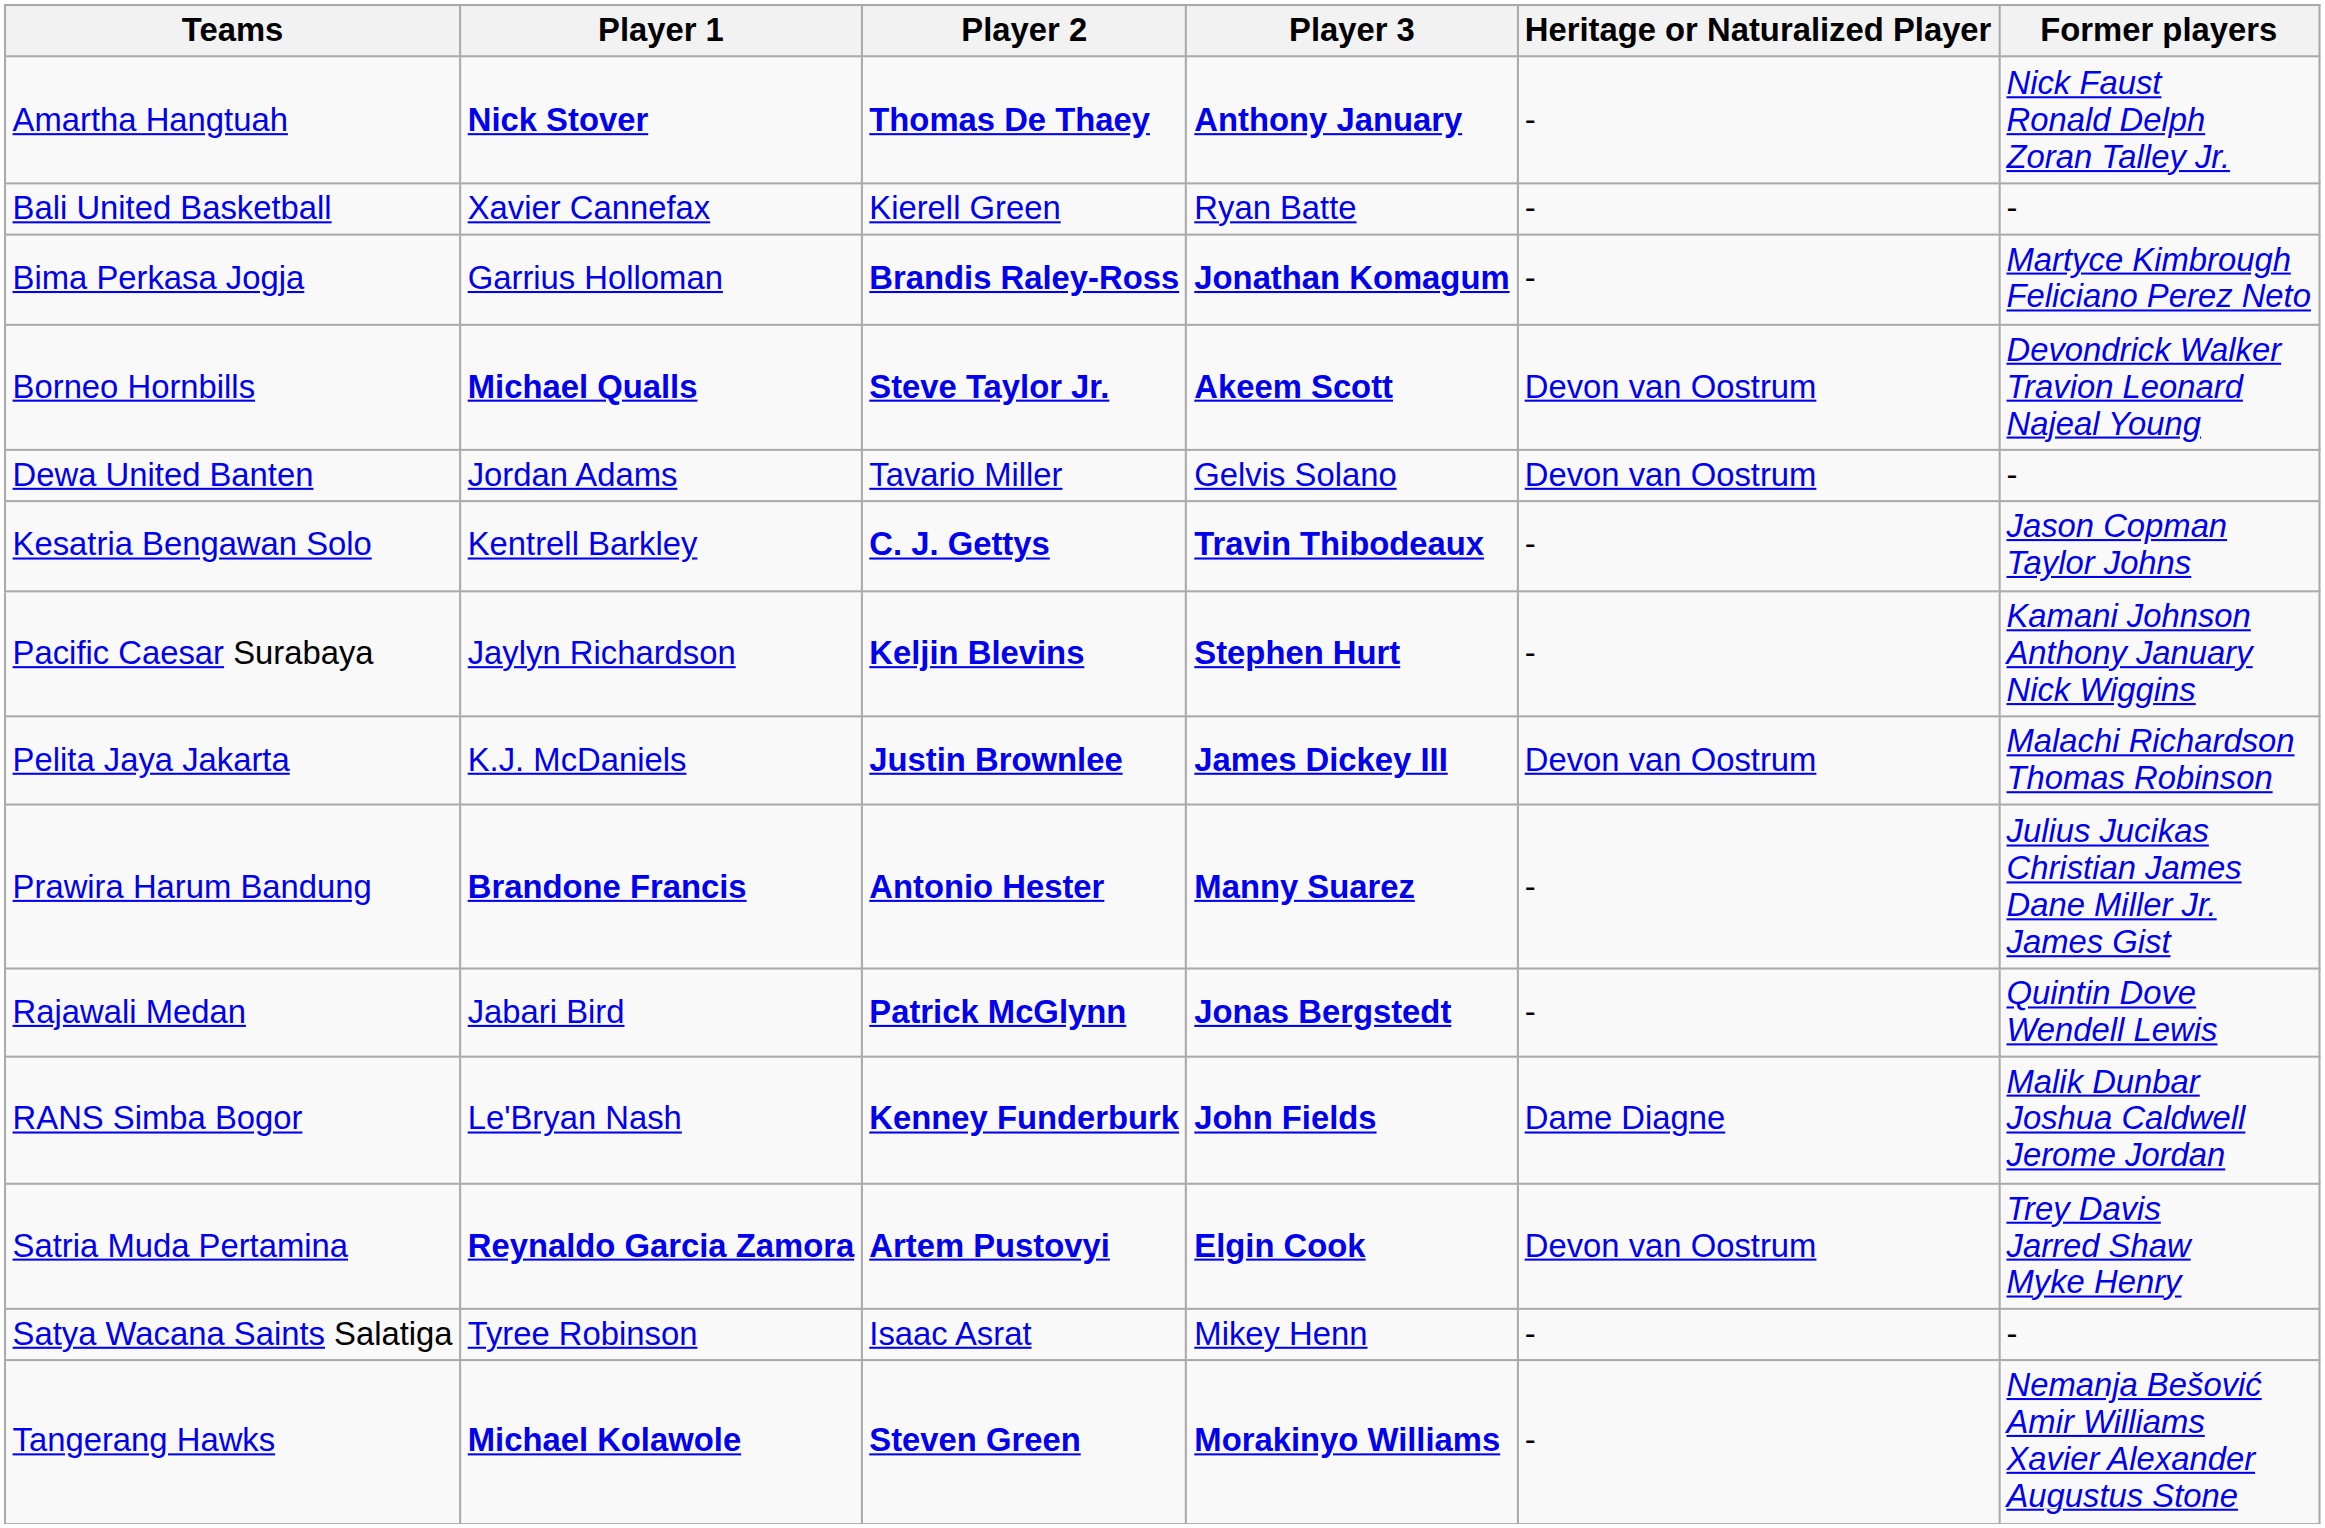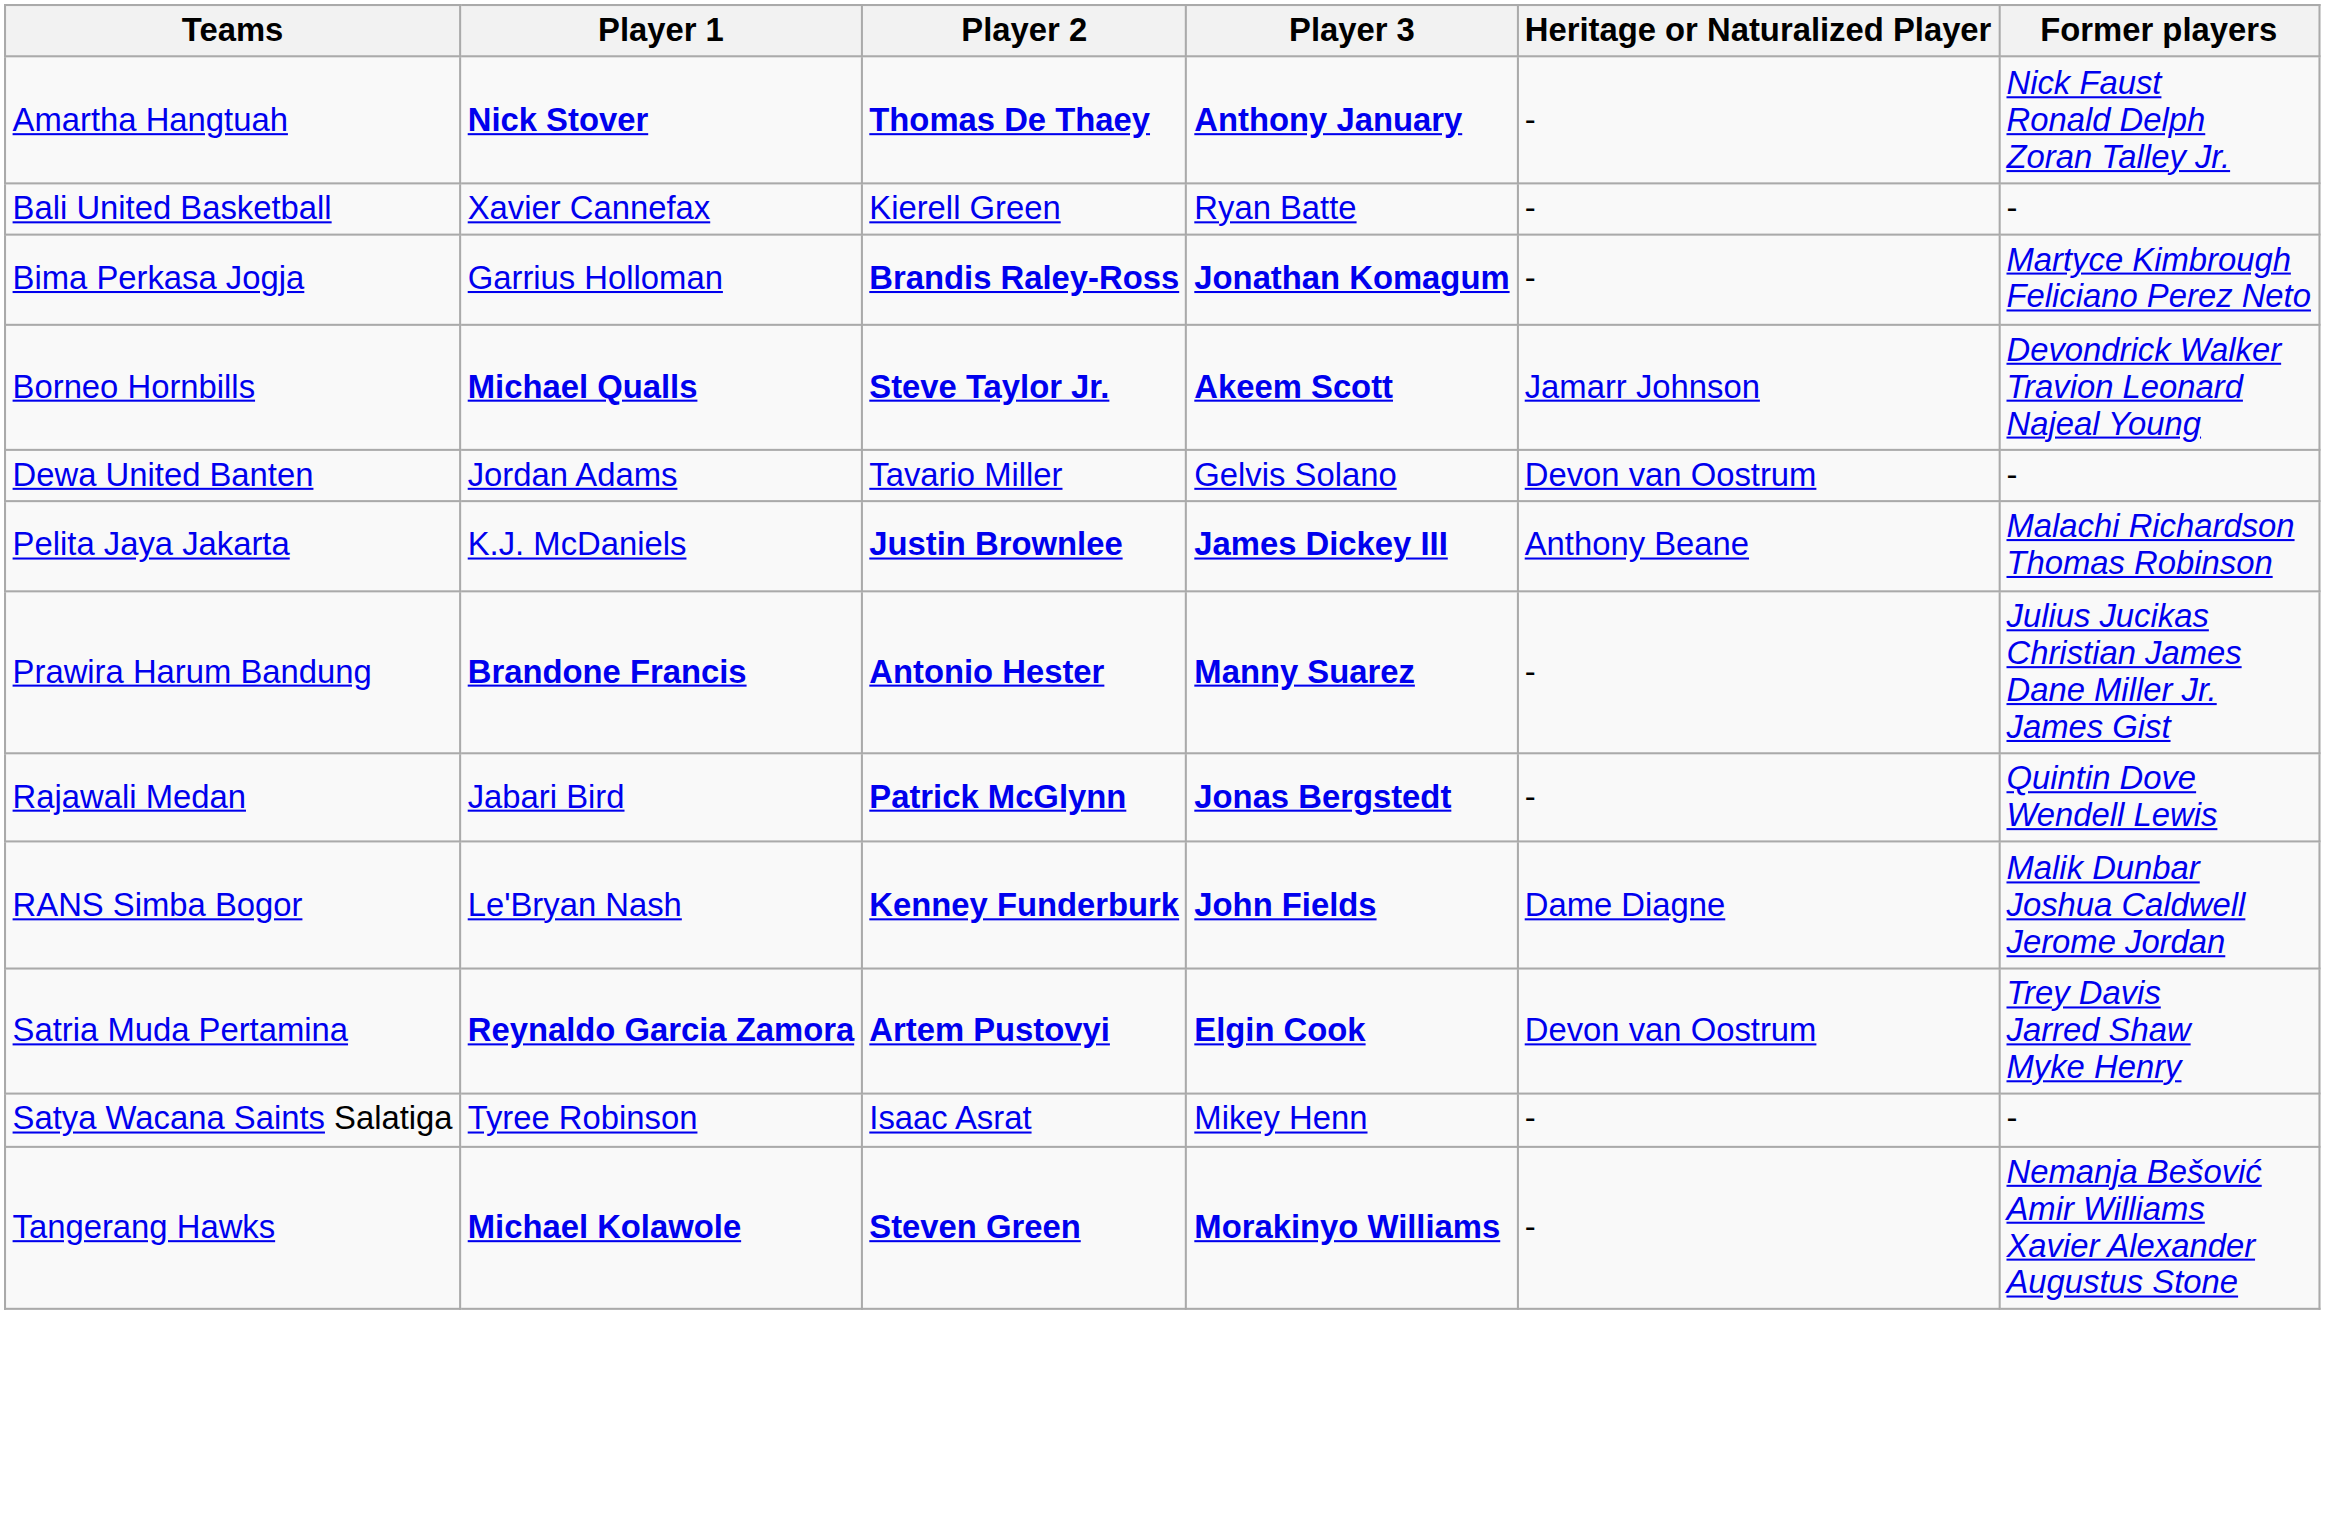 <table class="wikitable sortable">
 <tr>
 <th>Teams</th>
 <th>Player 1</th>
 <th>Player 2</th>
 <th>Player 3</th>
 <th>Heritage or Naturalized Player</th>
 <th>Former players</th>
 </tr>
 <tr>
 <td><a href='#'>Amartha Hangtuah</a></td>
 <td> <strong><a href='#'>Nick Stover</a></strong></td>
 <td> <strong><a href='#'>Thomas De Thaey</a></strong></td>
 <td> <strong><a href='#'>Anthony January</a></strong></td>
 <td>-</td>
 <td> <em><a href='#'>Nick Faust</a></em><br> <em><a href='#'>Ronald Delph</a></em><br> <em><a href='#'>Zoran Talley Jr.</a></em></td>
 </tr>
 <tr>
 <td><a href='#'>Bali United Basketball</a></td>
 <td> <a href='#'>Xavier Cannefax</a></td>
 <td> <a href='#'>Kierell Green</a></td>
 <td> <a href='#'>Ryan Batte</a></td>
 <td>-</td>
 <td>-</td>
 </tr>
 <tr>
 <td><a href='#'>Bima Perkasa Jogja</a></td>
 <td> <a href='#'>Garrius Holloman</a></td>
 <td> <strong><a href='#'>Brandis Raley-Ross</a></strong></td>
 <td> <strong><a href='#'>Jonathan Komagum</a></strong></td>
 <td>-</td>
 <td> <em><a href='#'>Martyce Kimbrough</a></em><br> <em><a href='#'>Feliciano Perez Neto</a></em></td>
 </tr>
 <tr>
 <td><a href='#'>Borneo Hornbills</a></td>
 <td> <strong><a href='#'>Michael Qualls</a></strong></td>
 <td> <strong><a href='#'>Steve Taylor Jr.</a></strong></td>
 <td> <strong><a href='#'>Akeem Scott</a></strong></td>
-<td> <a href='#'>Devon van Oostrum</a></td>
+<td> <a href='#'>Jamarr Johnson</a></td>
 <td> <em><a href='#'>Devondrick Walker</a></em><br> <em><a href='#'>Travion Leonard</a></em><br> <em><a href='#'>Najeal Young</a></em></td>
 </tr>
 <tr>
 <td><a href='#'>Dewa United Banten</a></td>
 <td> <a href='#'>Jordan Adams</a></td>
 <td> <a href='#'>Tavario Miller</a></td>
 <td> <a href='#'>Gelvis Solano</a></td>
 <td> <a href='#'>Devon van Oostrum</a></td>
 <td>-</td>
 </tr>
 <tr>
-<td><a href='#'>Kesatria Bengawan Solo</a></td>
-<td> <a href='#'>Kentrell Barkley</a></td>
-<td> <strong><a href='#'>C. J. Gettys</a></strong></td>
-<td> <strong><a href='#'>Travin Thibodeaux</a></strong></td>
-<td>-</td>
-<td> <em><a href='#'>Jason Copman</a></em><br> <em><a href='#'>Taylor Johns</a></em></td>
-</tr>
-<tr>
-<td><a href='#'>Pacific Caesar</a> Surabaya</td>
-<td> <a href='#'>Jaylyn Richardson</a></td>
-<td> <strong><a href='#'>Keljin Blevins</a></strong></td>
-<td> <strong><a href='#'>Stephen Hurt</a></strong></td>
-<td>-</td>
-<td> <em><a href='#'>Kamani Johnson</a></em><br> <em><a href='#'>Anthony January</a></em><br> <em><a href='#'>Nick Wiggins</a></em></td>
-</tr>
-<tr>
 <td><a href='#'>Pelita Jaya Jakarta</a></td>
 <td> <a href='#'>K.J. McDaniels</a></td>
 <td> <strong><a href='#'>Justin Brownlee</a></strong></td>
 <td> <strong><a href='#'>James Dickey III</a></strong></td>
-<td> <a href='#'>Devon van Oostrum</a></td>
+<td> <a href='#'>Anthony Beane</a></td>
 <td> <em><a href='#'>Malachi Richardson</a></em><br> <em><a href='#'>Thomas Robinson</a></em></td>
 </tr>
 <tr>
 <td><a href='#'>Prawira Harum Bandung</a></td>
 <td> <strong><a href='#'>Brandone Francis</a></strong></td>
 <td> <strong><a href='#'>Antonio Hester</a></strong></td>
 <td> <strong><a href='#'>Manny Suarez</a></strong></td>
 <td>-</td>
 <td> <em><a href='#'>Julius Jucikas</a></em><br> <em><a href='#'>Christian James</a></em><br> <em><a href='#'>Dane Miller Jr.</a></em><br> <em><a href='#'>James Gist</a></em></td>
 </tr>
 <tr>
 <td><a href='#'>Rajawali Medan</a></td>
 <td> <a href='#'>Jabari Bird</a></td>
 <td> <strong><a href='#'>Patrick McGlynn</a></strong></td>
 <td> <strong><a href='#'>Jonas Bergstedt</a></strong></td>
 <td>-</td>
 <td> <em><a href='#'>Quintin Dove</a></em><br> <em><a href='#'>Wendell Lewis</a></em></td>
 </tr>
 <tr>
 <td><a href='#'>RANS Simba Bogor</a></td>
 <td> <a href='#'>Le'Bryan Nash</a></td>
 <td> <strong><a href='#'>Kenney Funderburk</a></strong></td>
 <td> <strong><a href='#'>John Fields</a></strong></td>
 <td> <a href='#'>Dame Diagne</a></td>
 <td> <em><a href='#'>Malik Dunbar</a></em><br> <em><a href='#'>Joshua Caldwell</a></em><br> <em><a href='#'>Jerome Jordan</a></em></td>
 </tr>
 <tr>
 <td><a href='#'>Satria Muda Pertamina</a></td>
 <td> <strong><a href='#'>Reynaldo Garcia Zamora</a></strong></td>
 <td> <strong><a href='#'>Artem Pustovyi</a></strong></td>
 <td> <strong><a href='#'>Elgin Cook</a></strong></td>
 <td> <a href='#'>Devon van Oostrum</a></td>
 <td> <em><a href='#'>Trey Davis</a></em><br> <em><a href='#'>Jarred Shaw</a></em><br> <em><a href='#'>Myke Henry</a></em></td>
 </tr>
 <tr>
 <td><a href='#'>Satya Wacana Saints</a> Salatiga</td>
 <td> <a href='#'>Tyree Robinson</a></td>
 <td> <a href='#'>Isaac Asrat</a></td>
 <td> <a href='#'>Mikey Henn</a></td>
 <td>-</td>
 <td>-</td>
 </tr>
 <tr>
 <td><a href='#'>Tangerang Hawks</a></td>
 <td> <strong><a href='#'>Michael Kolawole</a></strong></td>
 <td> <strong><a href='#'>Steven Green</a></strong></td>
 <td> <strong><a href='#'>Morakinyo Williams</a></strong></td>
 <td>-</td>
 <td> <em><a href='#'>Nemanja Bešović</a></em><br> <em><a href='#'>Amir Williams</a></em><br> <em><a href='#'>Xavier Alexander</a></em><br> <em><a href='#'>Augustus Stone</a></em></td>
 </tr>
 </table>
